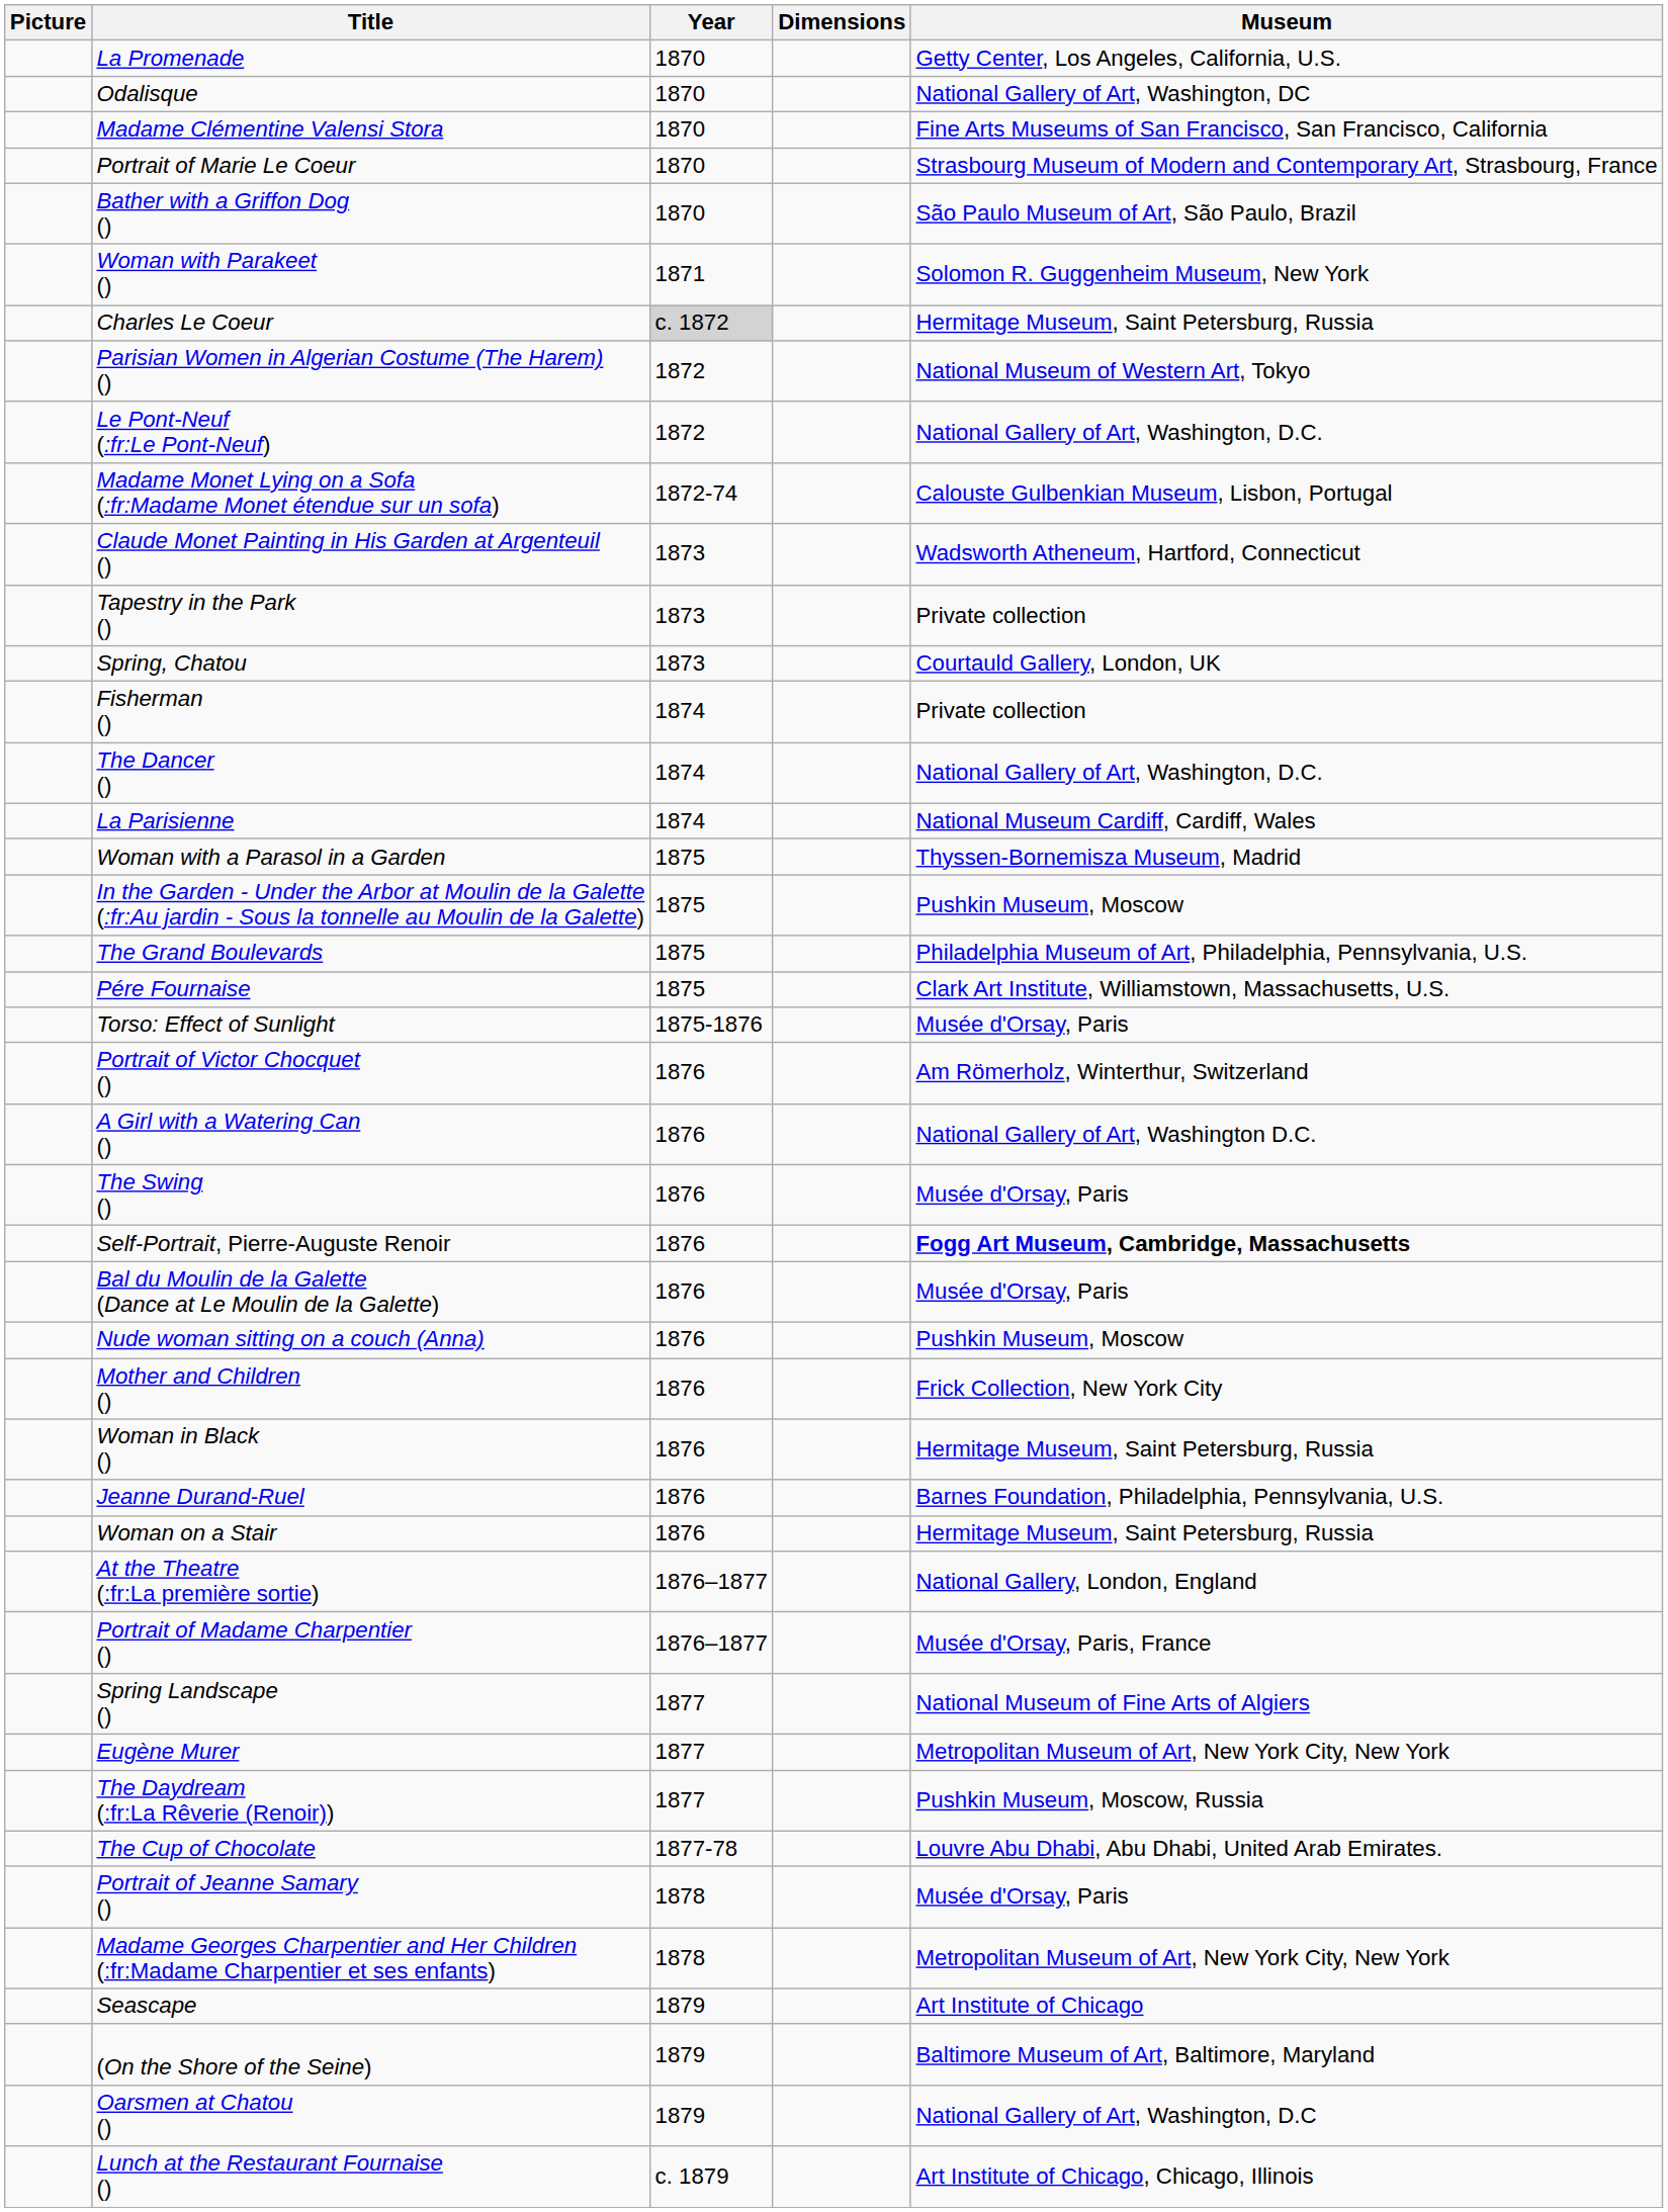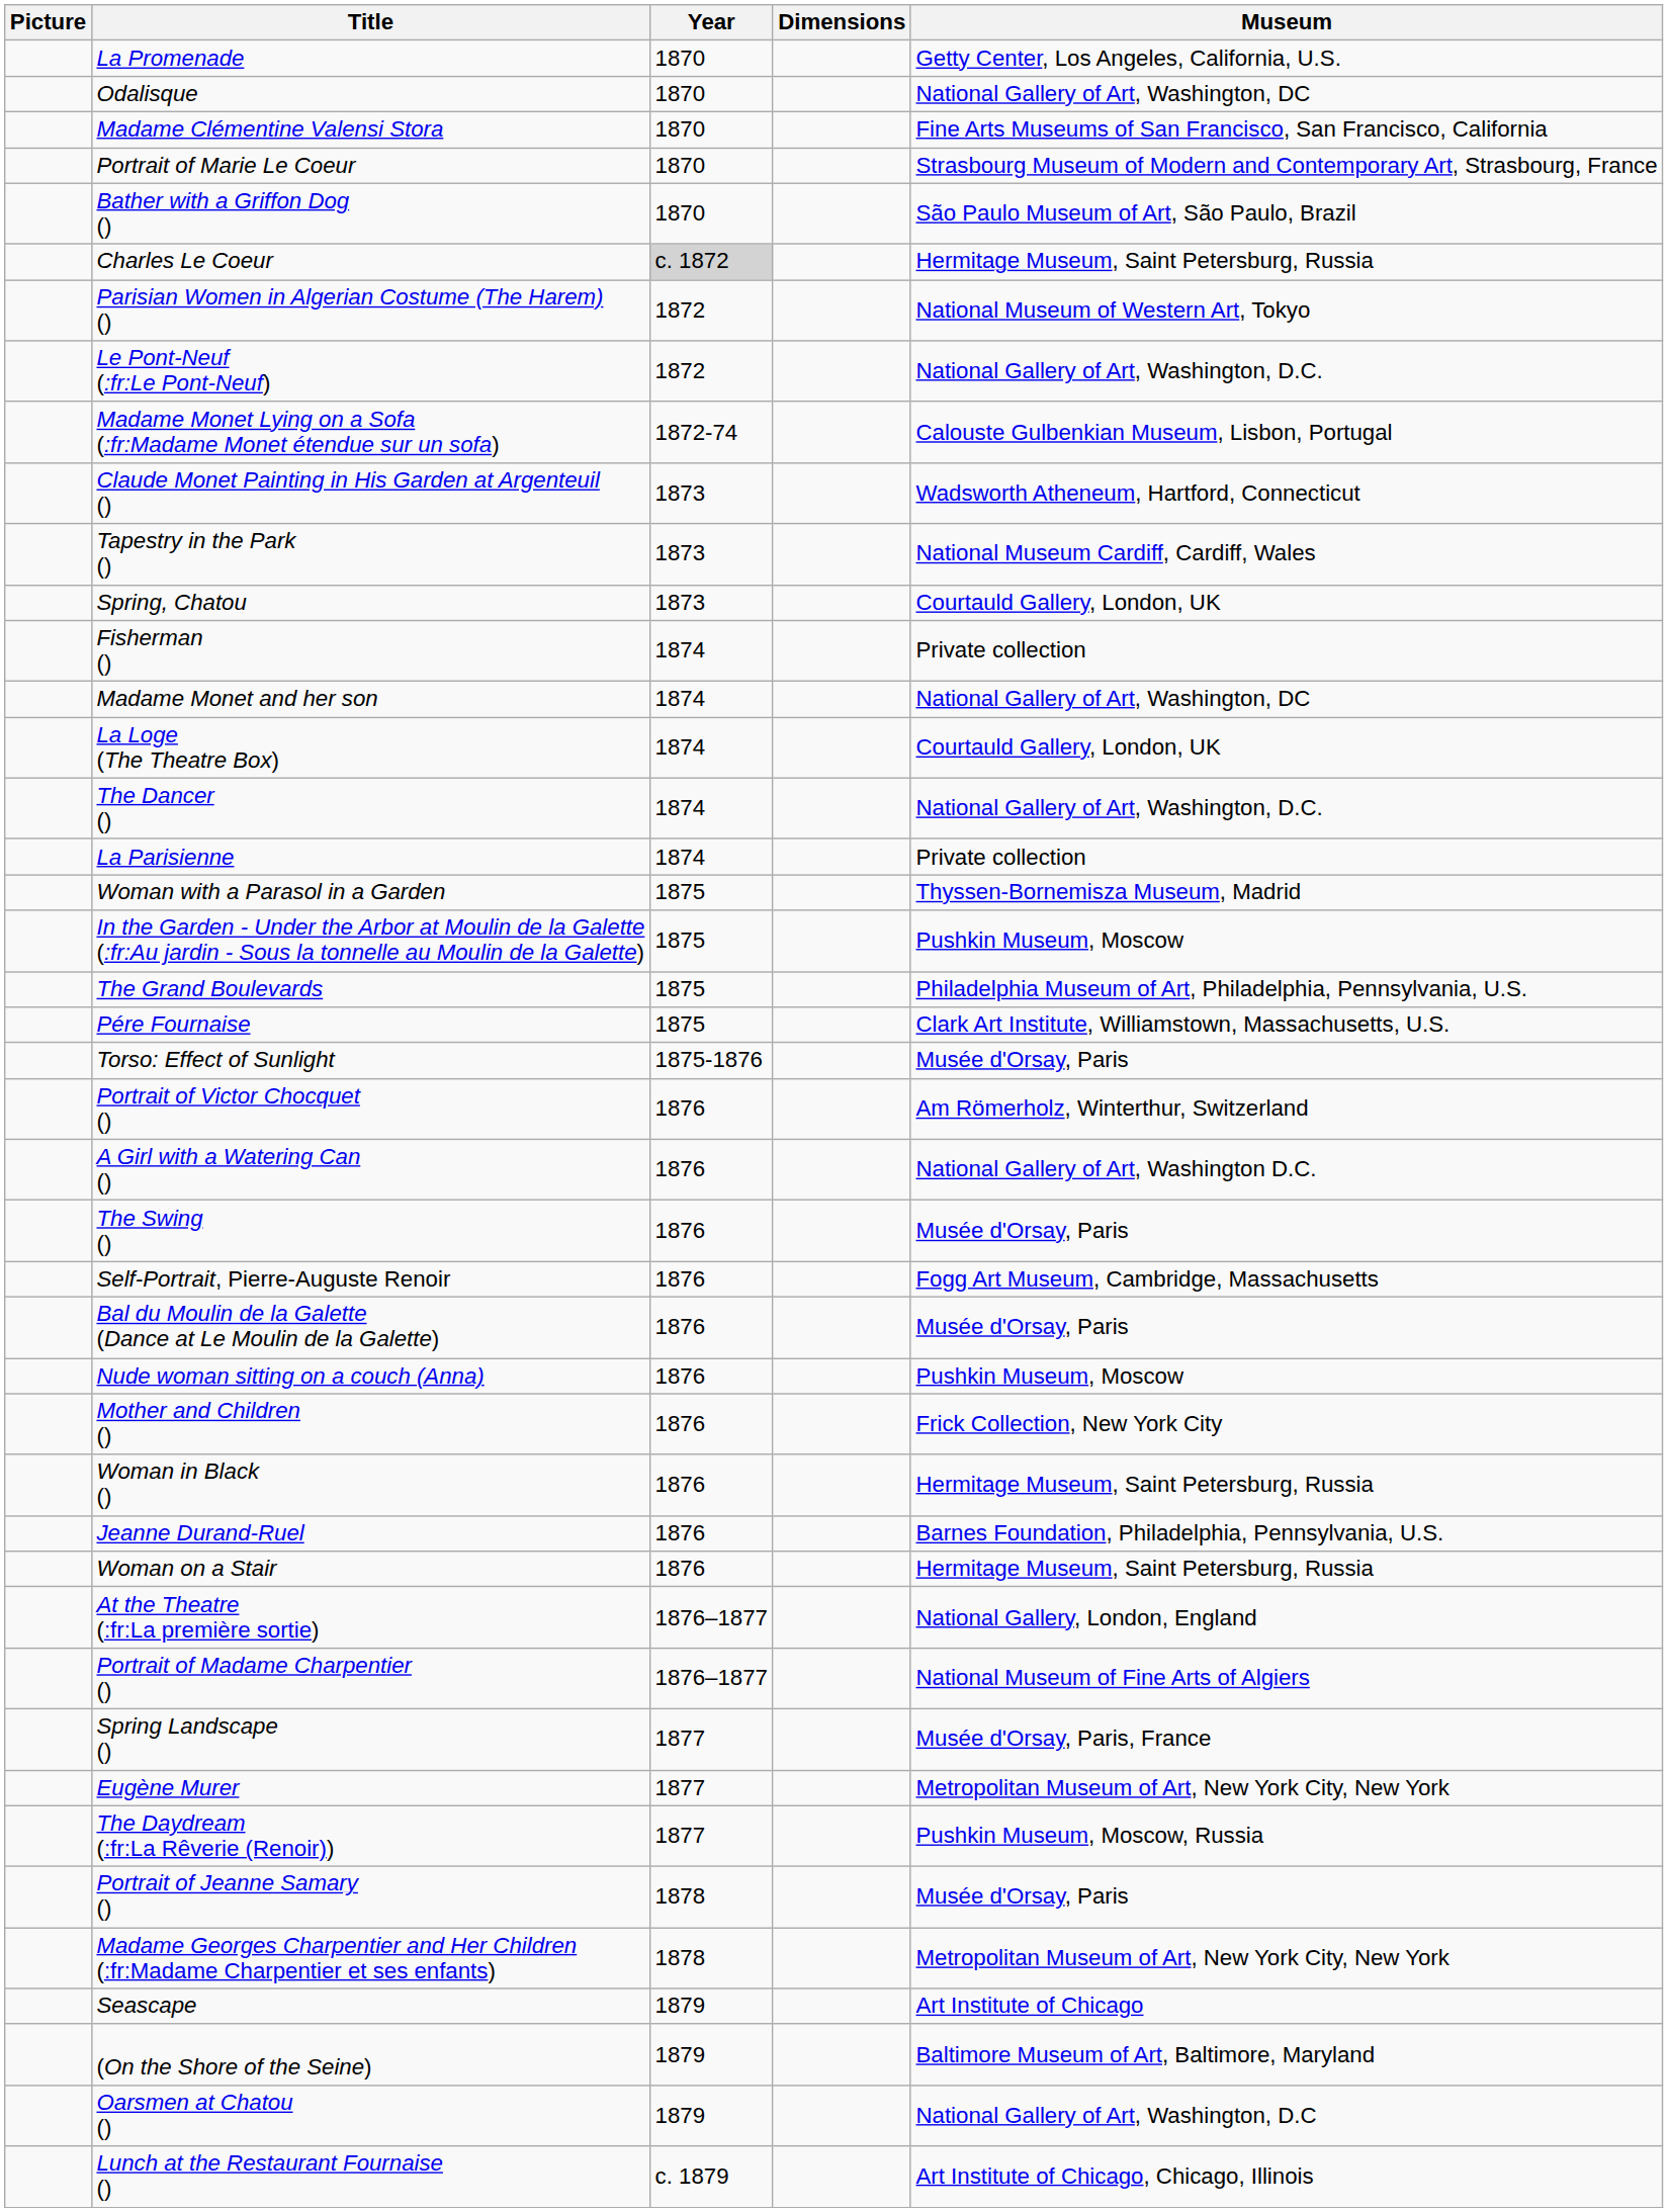 <table class="wikitable sortable">
 <tr>
 <th class=unsortable>Picture</th>
 <th>Title</th>
 <th>Year</th>
 <th>Dimensions</th>
 <th>Museum</th>
 </tr>
 <tr>
 <td></td>
 <td><em><a href='#'>La Promenade</a></em></td>
 <td>1870</td>
 <td></td>
 <td><a href='#'>Getty Center</a>, Los Angeles, California, U.S.</td>
 </tr>
 <tr>
 <td></td>
 <td><em>Odalisque</em></td>
 <td>1870</td>
 <td></td>
 <td><a href='#'>National Gallery of Art</a>, Washington, DC</td>
 </tr>
 <tr>
 <td></td>
 <td><em><a href='#'>Madame Clémentine Valensi Stora</a></em></td>
 <td>1870</td>
 <td></td>
 <td><a href='#'>Fine Arts Museums of San Francisco</a>, San Francisco, California</td>
 </tr>
 <tr>
 <td></td>
 <td><em>Portrait of Marie Le Coeur</em></td>
 <td>1870</td>
 <td></td>
 <td><a href='#'>Strasbourg Museum of Modern and Contemporary Art</a>, Strasbourg, France</td>
 </tr>
 <tr>
 <td></td>
 <td><em><a href='#'>Bather with a Griffon Dog</a></em><br>()</td>
 <td>1870</td>
 <td></td>
 <td><a href='#'>São Paulo Museum of Art</a>, São Paulo, Brazil</td>
 </tr>
 <tr>
 <td></td>
-<td><em><a href='#'>Woman with Parakeet</a></em><br>()</td>
-<td>1871</td>
-<td></td>
-<td><a href='#'>Solomon R. Guggenheim Museum</a>, New York</td>
-</tr>
-<tr>
-<td></td>
 <td><em>Charles Le Coeur</em></td>
 <td style="background: lightgrey;">c. 1872</td>
 <td></td>
 <td><a href='#'>Hermitage Museum</a>, Saint Petersburg, Russia</td>
 </tr>
 <tr>
 <td></td>
 <td><em><a href='#'>Parisian Women in Algerian Costume (The Harem)</a></em><br>()</td>
 <td>1872</td>
 <td></td>
 <td><a href='#'>National Museum of Western Art</a>, Tokyo</td>
 </tr>
 <tr>
 <td></td>
 <td><em><a href='#'>Le Pont-Neuf</a></em><br>(<em><a href='#'>:fr:Le Pont-Neuf</a></em>)</td>
 <td>1872</td>
 <td></td>
 <td><a href='#'>National Gallery of Art</a>, Washington, D.C.</td>
 </tr>
 <tr>
 <td></td>
 <td><em><a href='#'>Madame Monet Lying on a Sofa</a></em><br>(<em><a href='#'>:fr:Madame Monet étendue sur un sofa</a></em>)</td>
 <td>1872-74</td>
 <td></td>
 <td><a href='#'>Calouste Gulbenkian Museum</a>, Lisbon, Portugal</td>
 </tr>
 <tr>
 <td></td>
 <td><em><a href='#'>Claude Monet Painting in His Garden at Argenteuil</a></em><br>()</td>
 <td>1873</td>
 <td></td>
 <td><a href='#'>Wadsworth Atheneum</a>, Hartford, Connecticut</td>
 </tr>
 <tr>
 <td></td>
 <td><em>Tapestry in the Park</em> <br> (<em></em>)</td>
 <td>1873</td>
 <td></td>
-<td>Private collection</td>
+<td><a href='#'>National Museum Cardiff</a>, Cardiff, Wales</td>
 </tr>
 <tr>
 <td></td>
 <td><em>Spring, Chatou</em></td>
 <td>1873</td>
 <td></td>
 <td><a href='#'>Courtauld Gallery</a>, London, UK</td>
 </tr>
 <tr>
 <td></td>
 <td><em>Fisherman</em> <br> (<em></em>)</td>
 <td>1874</td>
 <td></td>
 <td>Private collection</td>
 </tr>
 <tr>
 <td></td>
+<td><em>Madame Monet and her son</em></td>
+<td>1874</td>
+<td></td>
+<td><a href='#'>National Gallery of Art</a>, Washington, DC</td>
+</tr>
+<tr>
+<td></td>
+<td><em><a href='#'>La Loge</a></em><br>(<em>The Theatre Box</em>)</td>
+<td>1874</td>
+<td></td>
+<td><a href='#'>Courtauld Gallery</a>, London, UK</td>
+</tr>
+<tr>
+<td></td>
 <td><em><a href='#'>The Dancer</a></em><br>()</td>
 <td>1874</td>
 <td></td>
 <td><a href='#'>National Gallery of Art</a>, Washington, D.C.</td>
 </tr>
 <tr>
 <td></td>
 <td><em><a href='#'>La Parisienne</a></em></td>
 <td>1874</td>
 <td></td>
-<td><a href='#'>National Museum Cardiff</a>, Cardiff, Wales</td>
+<td>Private collection</td>
 </tr>
 <tr>
 <td></td>
 <td><em>Woman with a Parasol in a Garden</em></td>
 <td>1875</td>
 <td></td>
 <td><a href='#'>Thyssen-Bornemisza Museum</a>, Madrid</td>
 </tr>
 <tr>
 <td></td>
 <td><em><a href='#'>In the Garden - Under the Arbor at Moulin de la Galette</a></em><br>(<em><a href='#'>:fr:Au jardin - Sous la tonnelle au Moulin de la Galette</a></em>)</td>
 <td>1875</td>
 <td></td>
 <td><a href='#'>Pushkin Museum</a>, Moscow</td>
 </tr>
 <tr>
 <td></td>
 <td><em><a href='#'>The Grand Boulevards</a></em></td>
 <td>1875</td>
 <td></td>
 <td><a href='#'>Philadelphia Museum of Art</a>, Philadelphia, Pennsylvania, U.S.</td>
 </tr>
 <tr>
 <td></td>
 <td><em><a href='#'>Pére Fournaise</a></em></td>
 <td>1875</td>
 <td></td>
 <td><a href='#'>Clark Art Institute</a>, Williamstown, Massachusetts, U.S.</td>
 </tr>
 <tr>
 <td></td>
 <td><em>Torso: Effect of Sunlight</em></td>
 <td>1875-1876</td>
 <td></td>
 <td><a href='#'>Musée d'Orsay</a>, Paris</td>
 </tr>
 <tr>
 <td></td>
 <td><em><a href='#'>Portrait of Victor Chocquet</a></em><br>()</td>
 <td>1876</td>
 <td></td>
 <td><a href='#'>Am Römerholz</a>, Winterthur, Switzerland</td>
 </tr>
 <tr>
 <td></td>
 <td><em><a href='#'>A Girl with a Watering Can</a></em><br>()</td>
 <td>1876</td>
 <td></td>
 <td><a href='#'>National Gallery of Art</a>, Washington D.C.</td>
 </tr>
 <tr>
 <td></td>
 <td><em><a href='#'>The Swing</a></em><br>()</td>
 <td>1876</td>
 <td></td>
 <td><a href='#'>Musée d'Orsay</a>, Paris</td>
 </tr>
 <tr>
 <td></td>
 <td><em>Self-Portrait</em>, Pierre-Auguste Renoir</td>
 <td>1876</td>
 <td></td>
-<td><strong><a href='#'>Fogg Art Museum</a>, Cambridge, Massachusetts</strong></td>
+<td><a href='#'>Fogg Art Museum</a>, Cambridge, Massachusetts</td>
 </tr>
 <tr>
 <td></td>
 <td><em><a href='#'>Bal du Moulin de la Galette</a></em><br>(<em>Dance at Le Moulin de la Galette</em>)</td>
 <td>1876</td>
 <td></td>
 <td><a href='#'>Musée d'Orsay</a>, Paris</td>
 </tr>
 <tr>
 <td></td>
 <td><em><a href='#'>Nude woman sitting on a couch (Anna)</a></em></td>
 <td>1876</td>
 <td></td>
 <td><a href='#'>Pushkin Museum</a>, Moscow</td>
 </tr>
 <tr>
 <td></td>
 <td><em><a href='#'>Mother and Children</a></em><br>()</td>
 <td>1876</td>
 <td></td>
 <td><a href='#'>Frick Collection</a>, New York City</td>
 </tr>
 <tr>
 <td></td>
 <td><em>Woman in Black</em><br> ()</td>
 <td>1876</td>
 <td></td>
 <td><a href='#'>Hermitage Museum</a>, Saint Petersburg, Russia</td>
 </tr>
 <tr>
 <td></td>
 <td><em><a href='#'>Jeanne Durand-Ruel</a></em></td>
 <td>1876</td>
 <td></td>
 <td><a href='#'>Barnes Foundation</a>, Philadelphia, Pennsylvania, U.S.</td>
 </tr>
 <tr>
 <td></td>
 <td><em>Woman on a Stair</em></td>
 <td>1876</td>
 <td></td>
 <td><a href='#'>Hermitage Museum</a>, Saint Petersburg, Russia</td>
 </tr>
 <tr>
 <td></td>
 <td><em><a href='#'>At the Theatre</a></em><br>(<a href='#'>:fr:La première sortie</a>)</td>
 <td>1876–1877</td>
 <td></td>
 <td><a href='#'>National Gallery</a>, London, England</td>
 </tr>
 <tr>
 <td></td>
 <td><em><a href='#'>Portrait of Madame Charpentier</a></em><br>()</td>
 <td>1876–1877</td>
 <td></td>
-<td><a href='#'>Musée d'Orsay</a>, Paris, France</td>
+<td><a href='#'>National Museum of Fine Arts of Algiers</a></td>
 </tr>
 <tr>
 <td></td>
 <td><em>Spring Landscape</em><br> ()</td>
 <td>1877</td>
 <td></td>
-<td><a href='#'>National Museum of Fine Arts of Algiers</a></td>
+<td><a href='#'>Musée d'Orsay</a>, Paris, France</td>
 </tr>
 <tr>
 <td></td>
 <td><em><a href='#'>Eugène Murer</a></em></td>
 <td>1877</td>
 <td></td>
 <td><a href='#'>Metropolitan Museum of Art</a>, New York City, New York</td>
 </tr>
 <tr>
 <td></td>
 <td><em><a href='#'>The Daydream</a></em><br>(<a href='#'>:fr:La Rêverie (Renoir)</a>)</td>
 <td>1877</td>
 <td></td>
 <td><a href='#'>Pushkin Museum</a>, Moscow, Russia</td>
-</tr>
-<tr>
-<td></td>
-<td><em><a href='#'>The Cup of Chocolate</a></em></td>
-<td>1877-78</td>
-<td></td>
-<td><a href='#'>Louvre Abu Dhabi</a>,  Abu Dhabi, United Arab Emirates.</td>
 </tr>
 <tr>
 <td></td>
 <td><em><a href='#'>Portrait of Jeanne Samary</a></em><br>()</td>
 <td>1878</td>
 <td></td>
 <td><a href='#'>Musée d'Orsay</a>,  Paris</td>
 </tr>
 <tr>
 <td></td>
 <td><em><a href='#'>Madame Georges Charpentier and Her Children</a></em><br>(<a href='#'>:fr:Madame Charpentier et ses enfants</a>)</td>
 <td>1878</td>
 <td></td>
 <td><a href='#'>Metropolitan Museum of Art</a>, New York City, New York</td>
 </tr>
 <tr>
 <td></td>
 <td><em>Seascape</em></td>
 <td>1879</td>
 <td></td>
 <td><a href='#'>Art Institute of Chicago</a></td>
 </tr>
 <tr>
 <td></td>
 <td><br>(<em>On the Shore of the Seine</em>)</td>
 <td>1879</td>
 <td></td>
 <td><a href='#'>Baltimore Museum of Art</a>, Baltimore, Maryland</td>
 </tr>
 <tr>
 <td></td>
 <td><em><a href='#'>Oarsmen at Chatou</a></em><br>()</td>
 <td>1879</td>
 <td></td>
 <td><a href='#'>National Gallery of Art</a>, Washington, D.C</td>
 </tr>
 <tr>
 <td></td>
 <td><em><a href='#'>Lunch at the Restaurant Fournaise</a></em><br>()</td>
 <td>c. 1879</td>
 <td></td>
 <td><a href='#'>Art Institute of Chicago</a>, Chicago, Illinois</td>
 </tr>
 <tr>
 </tr>
 </table>
